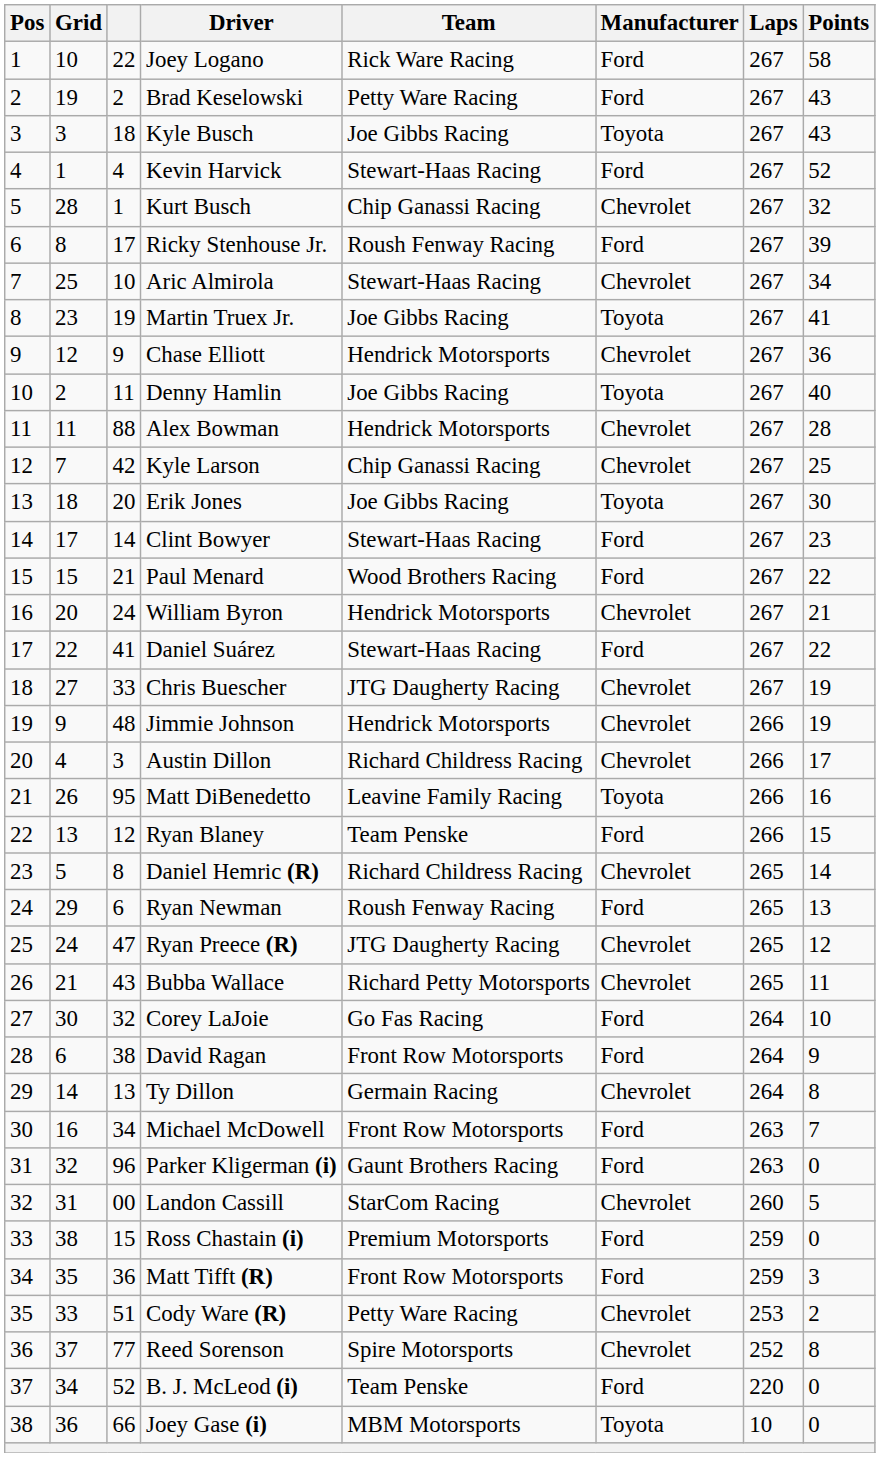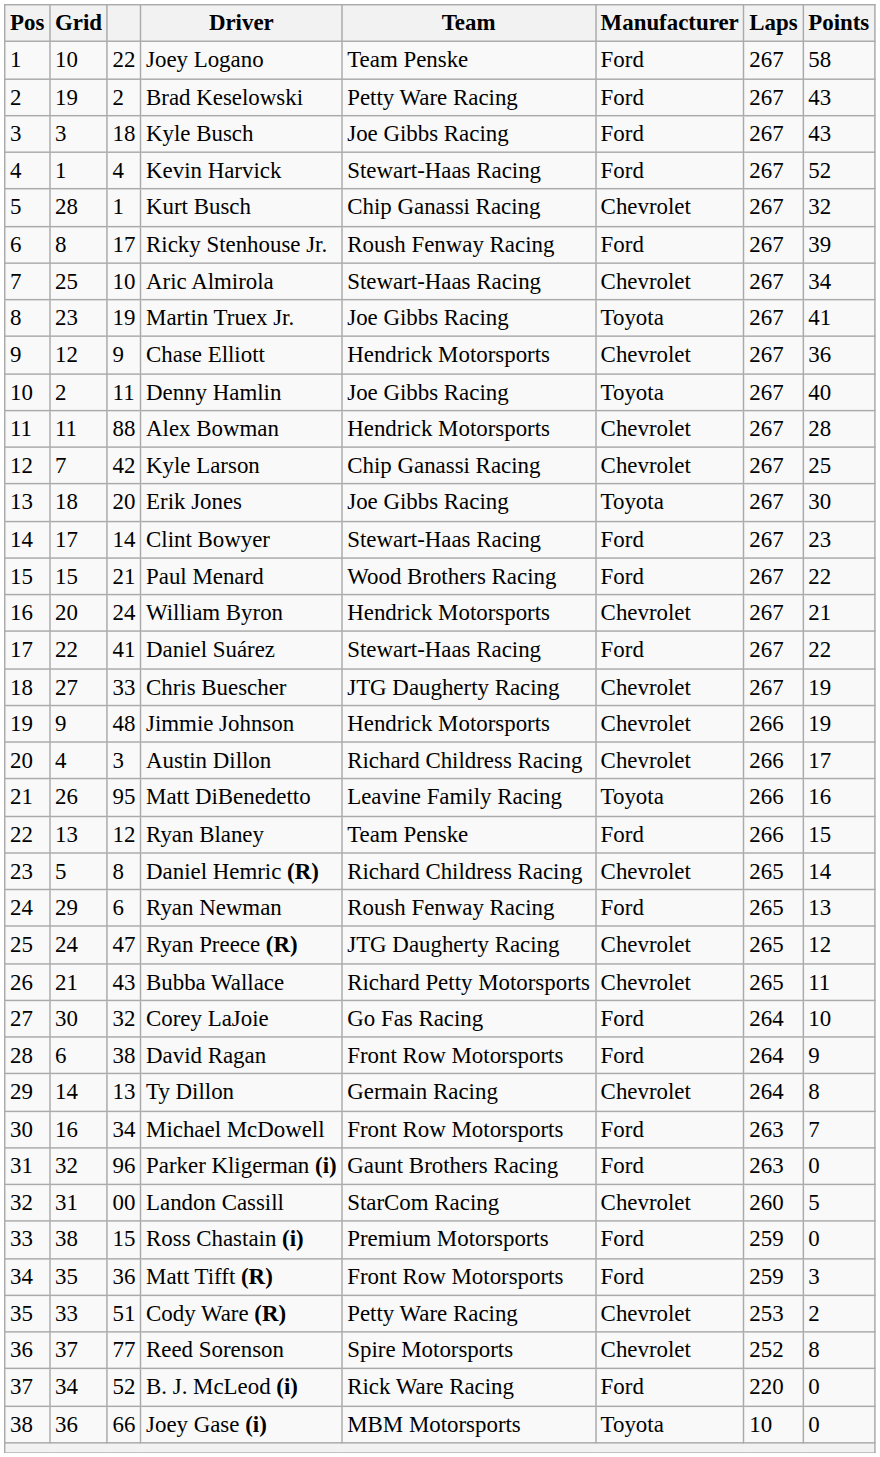 <table class="wikitable" style="font-size:98%">
 <tr>
 <th>Pos</th>
 <th>Grid</th>
 <th></th>
 <th>Driver</th>
 <th>Team</th>
 <th>Manufacturer</th>
 <th>Laps</th>
 <th>Points</th>
 </tr>
 <tr>
 <td>1</td>
 <td>10</td>
 <td>22</td>
 <td>Joey Logano</td>
-<td>Rick Ware Racing</td>
+<td>Team Penske</td>
 <td>Ford</td>
 <td>267</td>
 <td>58</td>
 </tr>
 <tr>
 <td>2</td>
 <td>19</td>
 <td>2</td>
 <td>Brad Keselowski</td>
 <td>Petty Ware Racing</td>
 <td>Ford</td>
 <td>267</td>
 <td>43</td>
 </tr>
 <tr>
 <td>3</td>
 <td>3</td>
 <td>18</td>
 <td>Kyle Busch</td>
 <td>Joe Gibbs Racing</td>
-<td>Toyota</td>
+<td>Ford</td>
 <td>267</td>
 <td>43</td>
 </tr>
 <tr>
 <td>4</td>
 <td>1</td>
 <td>4</td>
 <td>Kevin Harvick</td>
 <td>Stewart-Haas Racing</td>
 <td>Ford</td>
 <td>267</td>
 <td>52</td>
 </tr>
 <tr>
 <td>5</td>
 <td>28</td>
 <td>1</td>
 <td>Kurt Busch</td>
 <td>Chip Ganassi Racing</td>
 <td>Chevrolet</td>
 <td>267</td>
 <td>32</td>
 </tr>
 <tr>
 <td>6</td>
 <td>8</td>
 <td>17</td>
 <td>Ricky Stenhouse Jr.</td>
 <td>Roush Fenway Racing</td>
 <td>Ford</td>
 <td>267</td>
 <td>39</td>
 </tr>
 <tr>
 <td>7</td>
 <td>25</td>
 <td>10</td>
 <td>Aric Almirola</td>
 <td>Stewart-Haas Racing</td>
 <td>Chevrolet</td>
 <td>267</td>
 <td>34</td>
 </tr>
 <tr>
 <td>8</td>
 <td>23</td>
 <td>19</td>
 <td>Martin Truex Jr.</td>
 <td>Joe Gibbs Racing</td>
 <td>Toyota</td>
 <td>267</td>
 <td>41</td>
 </tr>
 <tr>
 <td>9</td>
 <td>12</td>
 <td>9</td>
 <td>Chase Elliott</td>
 <td>Hendrick Motorsports</td>
 <td>Chevrolet</td>
 <td>267</td>
 <td>36</td>
 </tr>
 <tr>
 <td>10</td>
 <td>2</td>
 <td>11</td>
 <td>Denny Hamlin</td>
 <td>Joe Gibbs Racing</td>
 <td>Toyota</td>
 <td>267</td>
 <td>40</td>
 </tr>
 <tr>
 <td>11</td>
 <td>11</td>
 <td>88</td>
 <td>Alex Bowman</td>
 <td>Hendrick Motorsports</td>
 <td>Chevrolet</td>
 <td>267</td>
 <td>28</td>
 </tr>
 <tr>
 <td>12</td>
 <td>7</td>
 <td>42</td>
 <td>Kyle Larson</td>
 <td>Chip Ganassi Racing</td>
 <td>Chevrolet</td>
 <td>267</td>
 <td>25</td>
 </tr>
 <tr>
 <td>13</td>
 <td>18</td>
 <td>20</td>
 <td>Erik Jones</td>
 <td>Joe Gibbs Racing</td>
 <td>Toyota</td>
 <td>267</td>
 <td>30</td>
 </tr>
 <tr>
 <td>14</td>
 <td>17</td>
 <td>14</td>
 <td>Clint Bowyer</td>
 <td>Stewart-Haas Racing</td>
 <td>Ford</td>
 <td>267</td>
 <td>23</td>
 </tr>
 <tr>
 <td>15</td>
 <td>15</td>
 <td>21</td>
 <td>Paul Menard</td>
 <td>Wood Brothers Racing</td>
 <td>Ford</td>
 <td>267</td>
 <td>22</td>
 </tr>
 <tr>
 <td>16</td>
 <td>20</td>
 <td>24</td>
 <td>William Byron</td>
 <td>Hendrick Motorsports</td>
 <td>Chevrolet</td>
 <td>267</td>
 <td>21</td>
 </tr>
 <tr>
 <td>17</td>
 <td>22</td>
 <td>41</td>
 <td>Daniel Suárez</td>
 <td>Stewart-Haas Racing</td>
 <td>Ford</td>
 <td>267</td>
 <td>22</td>
 </tr>
 <tr>
 <td>18</td>
 <td>27</td>
 <td>33</td>
 <td>Chris Buescher</td>
 <td>JTG Daugherty Racing</td>
 <td>Chevrolet</td>
 <td>267</td>
 <td>19</td>
 </tr>
 <tr>
 <td>19</td>
 <td>9</td>
 <td>48</td>
 <td>Jimmie Johnson</td>
 <td>Hendrick Motorsports</td>
 <td>Chevrolet</td>
 <td>266</td>
 <td>19</td>
 </tr>
 <tr>
 <td>20</td>
 <td>4</td>
 <td>3</td>
 <td>Austin Dillon</td>
 <td>Richard Childress Racing</td>
 <td>Chevrolet</td>
 <td>266</td>
 <td>17</td>
 </tr>
 <tr>
 <td>21</td>
 <td>26</td>
 <td>95</td>
 <td>Matt DiBenedetto</td>
 <td>Leavine Family Racing</td>
 <td>Toyota</td>
 <td>266</td>
 <td>16</td>
 </tr>
 <tr>
 <td>22</td>
 <td>13</td>
 <td>12</td>
 <td>Ryan Blaney</td>
 <td>Team Penske</td>
 <td>Ford</td>
 <td>266</td>
 <td>15</td>
 </tr>
 <tr>
 <td>23</td>
 <td>5</td>
 <td>8</td>
 <td>Daniel Hemric <strong>(R)</strong></td>
 <td>Richard Childress Racing</td>
 <td>Chevrolet</td>
 <td>265</td>
 <td>14</td>
 </tr>
 <tr>
 <td>24</td>
 <td>29</td>
 <td>6</td>
 <td>Ryan Newman</td>
 <td>Roush Fenway Racing</td>
 <td>Ford</td>
 <td>265</td>
 <td>13</td>
 </tr>
 <tr>
 <td>25</td>
 <td>24</td>
 <td>47</td>
 <td>Ryan Preece <strong>(R)</strong></td>
 <td>JTG Daugherty Racing</td>
 <td>Chevrolet</td>
 <td>265</td>
 <td>12</td>
 </tr>
 <tr>
 <td>26</td>
 <td>21</td>
 <td>43</td>
 <td>Bubba Wallace</td>
 <td>Richard Petty Motorsports</td>
 <td>Chevrolet</td>
 <td>265</td>
 <td>11</td>
 </tr>
 <tr>
 <td>27</td>
 <td>30</td>
 <td>32</td>
 <td>Corey LaJoie</td>
 <td>Go Fas Racing</td>
 <td>Ford</td>
 <td>264</td>
 <td>10</td>
 </tr>
 <tr>
 <td>28</td>
 <td>6</td>
 <td>38</td>
 <td>David Ragan</td>
 <td>Front Row Motorsports</td>
 <td>Ford</td>
 <td>264</td>
 <td>9</td>
 </tr>
 <tr>
 <td>29</td>
 <td>14</td>
 <td>13</td>
 <td>Ty Dillon</td>
 <td>Germain Racing</td>
 <td>Chevrolet</td>
 <td>264</td>
 <td>8</td>
 </tr>
 <tr>
 <td>30</td>
 <td>16</td>
 <td>34</td>
 <td>Michael McDowell</td>
 <td>Front Row Motorsports</td>
 <td>Ford</td>
 <td>263</td>
 <td>7</td>
 </tr>
 <tr>
 <td>31</td>
 <td>32</td>
 <td>96</td>
 <td>Parker Kligerman <strong>(i)</strong></td>
 <td>Gaunt Brothers Racing</td>
 <td>Ford</td>
 <td>263</td>
 <td>0</td>
 </tr>
 <tr>
 <td>32</td>
 <td>31</td>
 <td>00</td>
 <td>Landon Cassill</td>
 <td>StarCom Racing</td>
 <td>Chevrolet</td>
 <td>260</td>
 <td>5</td>
 </tr>
 <tr>
 <td>33</td>
 <td>38</td>
 <td>15</td>
 <td>Ross Chastain <strong>(i)</strong></td>
 <td>Premium Motorsports</td>
 <td>Ford</td>
 <td>259</td>
 <td>0</td>
 </tr>
 <tr>
 <td>34</td>
 <td>35</td>
 <td>36</td>
 <td>Matt Tifft <strong>(R)</strong></td>
 <td>Front Row Motorsports</td>
 <td>Ford</td>
 <td>259</td>
 <td>3</td>
 </tr>
 <tr>
 <td>35</td>
 <td>33</td>
 <td>51</td>
 <td>Cody Ware <strong>(R)</strong></td>
 <td>Petty Ware Racing</td>
 <td>Chevrolet</td>
 <td>253</td>
 <td>2</td>
 </tr>
 <tr>
 <td>36</td>
 <td>37</td>
 <td>77</td>
 <td>Reed Sorenson</td>
 <td>Spire Motorsports</td>
 <td>Chevrolet</td>
 <td>252</td>
 <td>8</td>
 </tr>
 <tr>
 <td>37</td>
 <td>34</td>
 <td>52</td>
 <td>B. J. McLeod <strong>(i)</strong></td>
-<td>Team Penske</td>
+<td>Rick Ware Racing</td>
 <td>Ford</td>
 <td>220</td>
 <td>0</td>
 </tr>
 <tr>
 <td>38</td>
 <td>36</td>
 <td>66</td>
 <td>Joey Gase <strong>(i)</strong></td>
 <td>MBM Motorsports</td>
 <td>Toyota</td>
 <td>10</td>
 <td>0</td>
 </tr>
 <tr>
 <th colspan="8"></th>
 </tr>
 </table>
